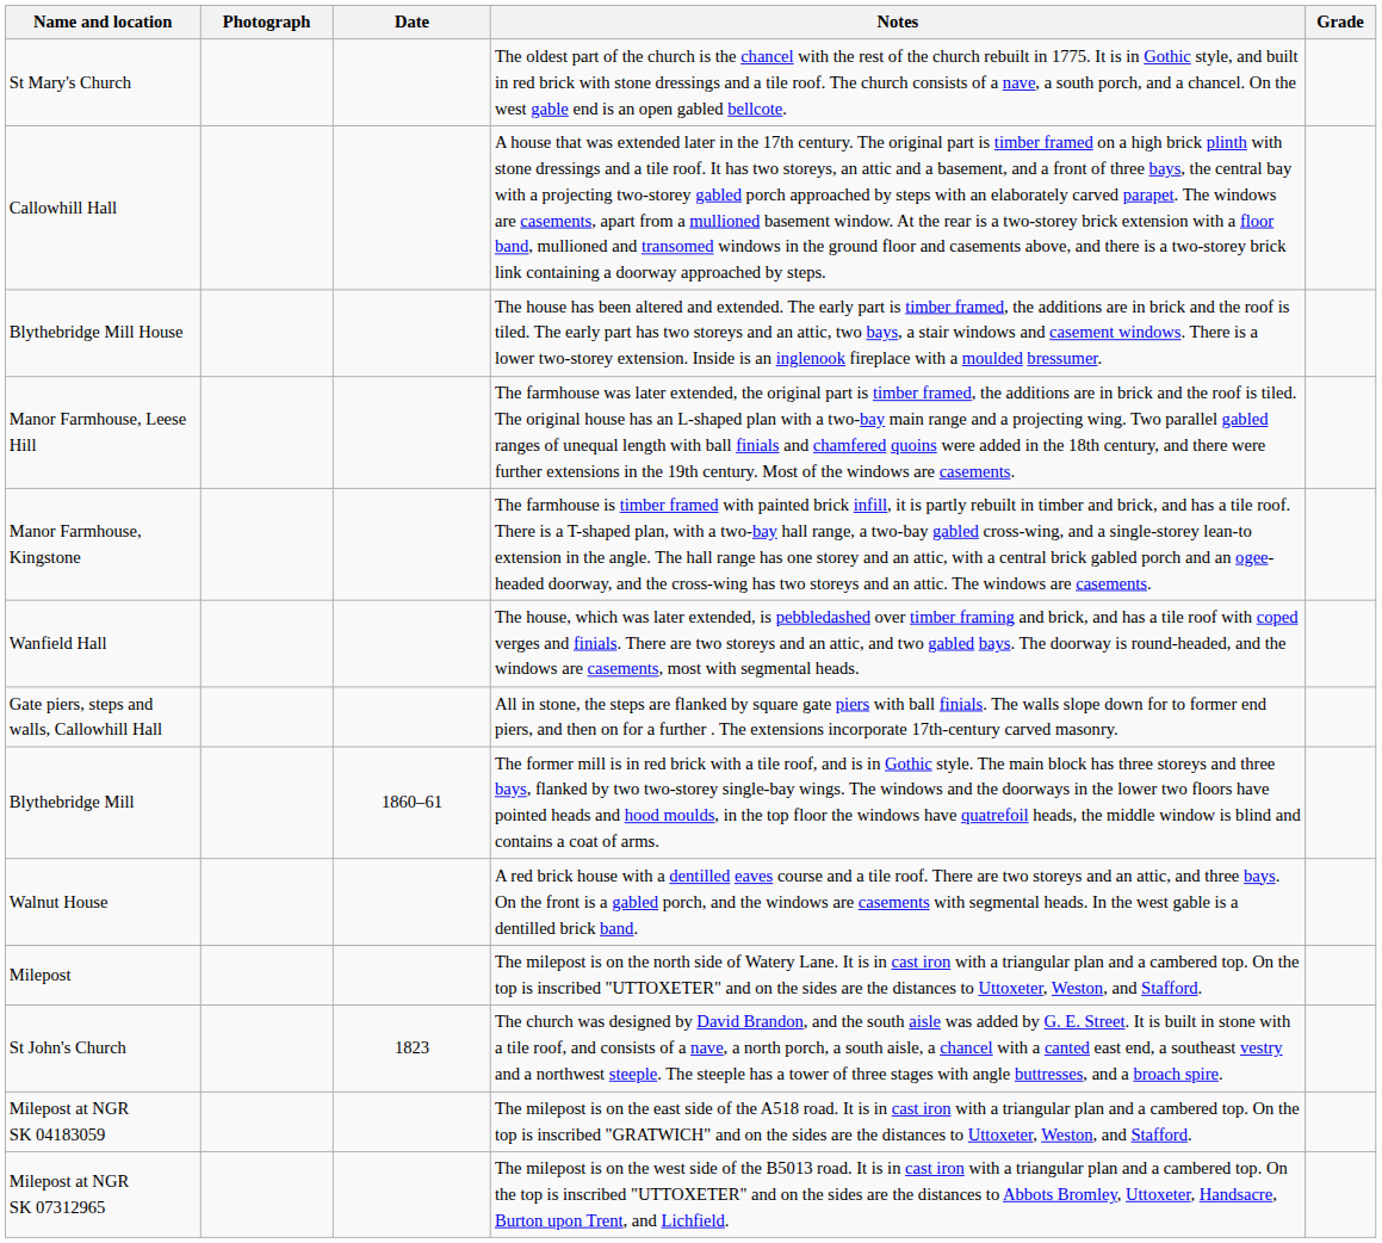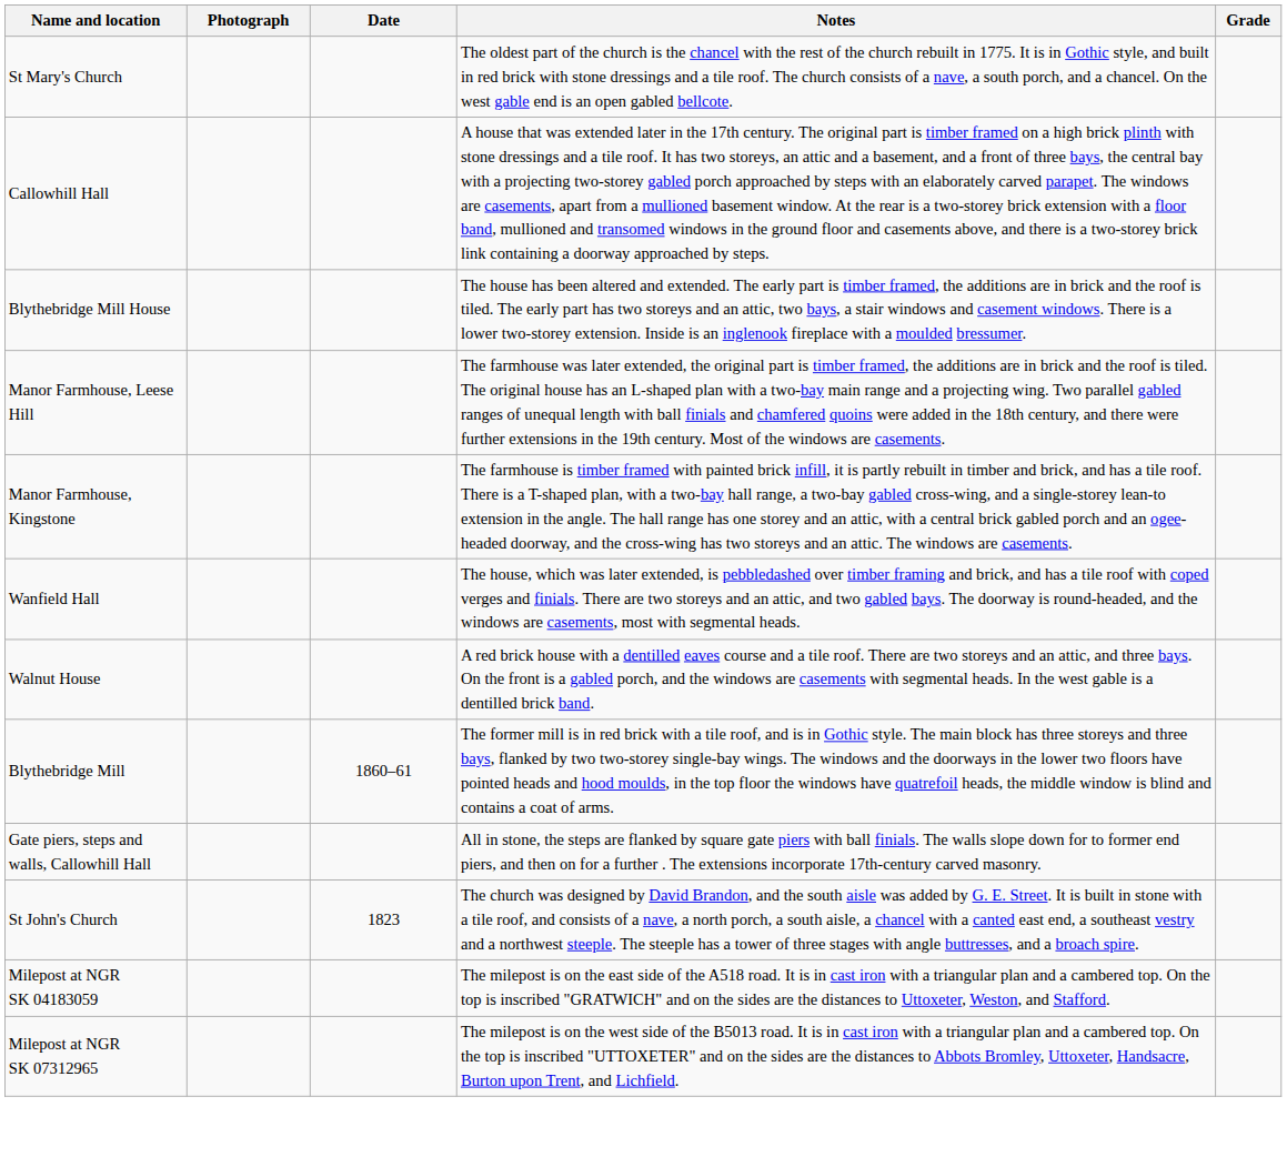 <table class="wikitable sortable plainrowheaders" style="width:100%; border:0; text-align:left; line-height:150%;">
 <tr>
 <th scope="col"  style="width:150px">Name and location</th>
 <th scope="col"  style="width:100px" class="unsortable">Photograph</th>
 <th scope="col"  style="width:120px">Date</th>
 <th scope="col"  style="width:650px" class="unsortable">Notes</th>
 <th scope="col"  style="width:50px">Grade</th>
 </tr>
 <tr>
 <td>St Mary's Church<br><small></small></td>
 <td></td>
 <td align="center"></td>
 <td>The oldest part of the church is the <a href='#'>chancel</a> with the rest of the church rebuilt in 1775.  It is in <a href='#'>Gothic</a> style, and built in red brick with stone dressings and a tile roof.  The church consists of a <a href='#'>nave</a>, a south porch, and a chancel.  On the west <a href='#'>gable</a> end is an open gabled <a href='#'>bellcote</a>.</td>
 <td align="center" ></td>
 </tr>
 <tr>
 <td>Callowhill Hall<br><small></small></td>
 <td></td>
 <td align="center"></td>
 <td>A house that was extended later in the 17th century.  The original part is <a href='#'>timber framed</a> on a high brick <a href='#'>plinth</a> with stone dressings and a tile roof.  It has two storeys, an attic and a basement, and a front of three <a href='#'>bays</a>, the central bay with a projecting two-storey <a href='#'>gabled</a> porch approached by steps with an elaborately carved <a href='#'>parapet</a>.  The windows are <a href='#'>casements</a>, apart from a <a href='#'>mullioned</a> basement window.  At the rear is a two-storey brick extension with a <a href='#'>floor band</a>, mullioned and <a href='#'>transomed</a> windows in the ground floor and casements above, and there is a two-storey brick link containing a doorway approached by steps.</td>
 <td align="center" ></td>
 </tr>
 <tr>
 <td>Blythebridge Mill House<br><small></small></td>
 <td></td>
 <td align="center"></td>
 <td>The house has been altered and extended.  The early part is <a href='#'>timber framed</a>, the additions are in brick and the roof is tiled.  The early part has two storeys and an attic, two <a href='#'>bays</a>, a stair windows and <a href='#'>casement windows</a>.  There is a lower two-storey extension.  Inside is an <a href='#'>inglenook</a> fireplace with a <a href='#'>moulded</a> <a href='#'>bressumer</a>.</td>
 <td align="center" ></td>
 </tr>
 <tr>
 <td>Manor Farmhouse, Leese Hill<br><small></small></td>
 <td></td>
 <td align="center"></td>
 <td>The farmhouse was later extended, the original part is <a href='#'>timber framed</a>, the additions are in brick and the roof is tiled.  The original house has an L-shaped plan with a two-<a href='#'>bay</a> main range and a projecting wing.  Two parallel <a href='#'>gabled</a> ranges of unequal length with ball <a href='#'>finials</a> and <a href='#'>chamfered</a> <a href='#'>quoins</a> were added in the 18th century, and there were further extensions in the 19th century.  Most of the windows are <a href='#'>casements</a>.</td>
 <td align="center" ></td>
 </tr>
 <tr>
 <td>Manor Farmhouse, Kingstone<br><small></small></td>
 <td></td>
 <td align="center"></td>
 <td>The farmhouse is <a href='#'>timber framed</a> with painted brick <a href='#'>infill</a>, it is partly rebuilt in timber and brick, and has a tile roof.  There is a T-shaped plan, with a two-<a href='#'>bay</a> hall range, a two-bay <a href='#'>gabled</a> cross-wing, and a single-storey lean-to extension in the angle.  The hall range has one storey and an attic, with a central brick gabled porch and an <a href='#'>ogee</a>-headed doorway, and the cross-wing has two storeys and an attic.  The windows are <a href='#'>casements</a>.</td>
 <td align="center" ></td>
 </tr>
 <tr>
 <td>Wanfield Hall<br><small></small></td>
 <td></td>
 <td align="center"></td>
 <td>The house, which was later extended, is <a href='#'>pebbledashed</a> over <a href='#'>timber framing</a> and brick, and has a tile roof with <a href='#'>coped</a> verges and <a href='#'>finials</a>.  There are two storeys and an attic, and two <a href='#'>gabled</a> <a href='#'>bays</a>.  The doorway is round-headed, and the windows are <a href='#'>casements</a>, most with segmental heads.</td>
 <td align="center" ></td>
 </tr>
 <tr>
-<td>Gate piers, steps and walls, Callowhill Hall<br><small></small></td>
+<td>Walnut House<br><small></small></td>
 <td></td>
 <td align="center"></td>
-<td>All in stone, the steps are flanked by square gate <a href='#'>piers</a> with ball <a href='#'>finials</a>.  The walls slope down for  to former end piers, and then on for a further .  The extensions incorporate 17th-century carved masonry.</td>
+<td>A red brick house with a <a href='#'>dentilled</a> <a href='#'>eaves</a> course and a tile roof.  There are two storeys and an attic, and three <a href='#'>bays</a>.  On the front is a <a href='#'>gabled</a> porch, and the windows are <a href='#'>casements</a> with segmental heads.  In the west gable is a dentilled brick <a href='#'>band</a>.</td>
 <td align="center" ></td>
 </tr>
 <tr>
 <td>Blythebridge Mill<br><small></small></td>
 <td></td>
 <td align="center">1860–61</td>
 <td>The former mill is in red brick with a tile roof, and is in <a href='#'>Gothic</a> style.  The main block has three storeys and three <a href='#'>bays</a>, flanked by two two-storey single-bay wings.  The windows  and the doorways in the lower two floors have pointed heads and <a href='#'>hood moulds</a>, in the top floor the windows have <a href='#'>quatrefoil</a> heads, the middle window is blind and contains a coat of arms.</td>
 <td align="center" ></td>
 </tr>
 <tr>
-<td>Walnut House<br><small></small></td>
+<td>Gate piers, steps and walls, Callowhill Hall<br><small></small></td>
 <td></td>
 <td align="center"></td>
-<td>A red brick house with a <a href='#'>dentilled</a> <a href='#'>eaves</a> course and a tile roof.  There are two storeys and an attic, and three <a href='#'>bays</a>.  On the front is a <a href='#'>gabled</a> porch, and the windows are <a href='#'>casements</a> with segmental heads.  In the west gable is a dentilled brick <a href='#'>band</a>.</td>
-<td align="center" ></td>
-</tr>
-<tr>
-<td>Milepost<br><small></small></td>
-<td></td>
-<td align="center"></td>
-<td>The milepost is on the north side of Watery Lane.  It is in <a href='#'>cast iron</a> with a triangular plan and a cambered top.  On the top is inscribed "UTTOXETER" and on the sides are the distances to <a href='#'>Uttoxeter</a>, <a href='#'>Weston</a>, and <a href='#'>Stafford</a>.</td>
+<td>All in stone, the steps are flanked by square gate <a href='#'>piers</a> with ball <a href='#'>finials</a>.  The walls slope down for  to former end piers, and then on for a further .  The extensions incorporate 17th-century carved masonry.</td>
 <td align="center" ></td>
 </tr>
 <tr>
 <td>St John's Church<br><small></small></td>
 <td></td>
 <td align="center">1823</td>
 <td>The church was designed by <a href='#'>David Brandon</a>, and the south <a href='#'>aisle</a> was added by <a href='#'>G. E. Street</a>.  It is built in stone with a tile roof, and consists of a <a href='#'>nave</a>, a north porch, a south aisle, a <a href='#'>chancel</a> with a <a href='#'>canted</a> east end, a southeast <a href='#'>vestry</a> and a northwest <a href='#'>steeple</a>.  The steeple has a tower of three stages with angle <a href='#'>buttresses</a>, and a <a href='#'>broach spire</a>.</td>
 <td align="center" ></td>
 </tr>
 <tr>
 <td>Milepost at NGR SK 04183059 <br><small></small></td>
 <td></td>
 <td align="center"></td>
 <td>The milepost is on the east side of the A518 road.  It is in <a href='#'>cast iron</a> with a triangular plan and a cambered top.  On the top is inscribed "GRATWICH" and on the sides are the distances to <a href='#'>Uttoxeter</a>, <a href='#'>Weston</a>, and <a href='#'>Stafford</a>.</td>
 <td align="center" ></td>
 </tr>
 <tr>
 <td>Milepost at NGR SK 07312965<br><small></small></td>
 <td></td>
 <td align="center"></td>
 <td>The milepost is on the west side of the B5013 road.  It is in <a href='#'>cast iron</a> with a triangular plan and a cambered top.  On the top is inscribed "UTTOXETER" and on the sides are the distances to <a href='#'>Abbots Bromley</a>, <a href='#'>Uttoxeter</a>, <a href='#'>Handsacre</a>, <a href='#'>Burton upon Trent</a>, and <a href='#'>Lichfield</a>.</td>
 <td align="center" ></td>
 </tr>
 <tr>
 </tr>
 </table>
